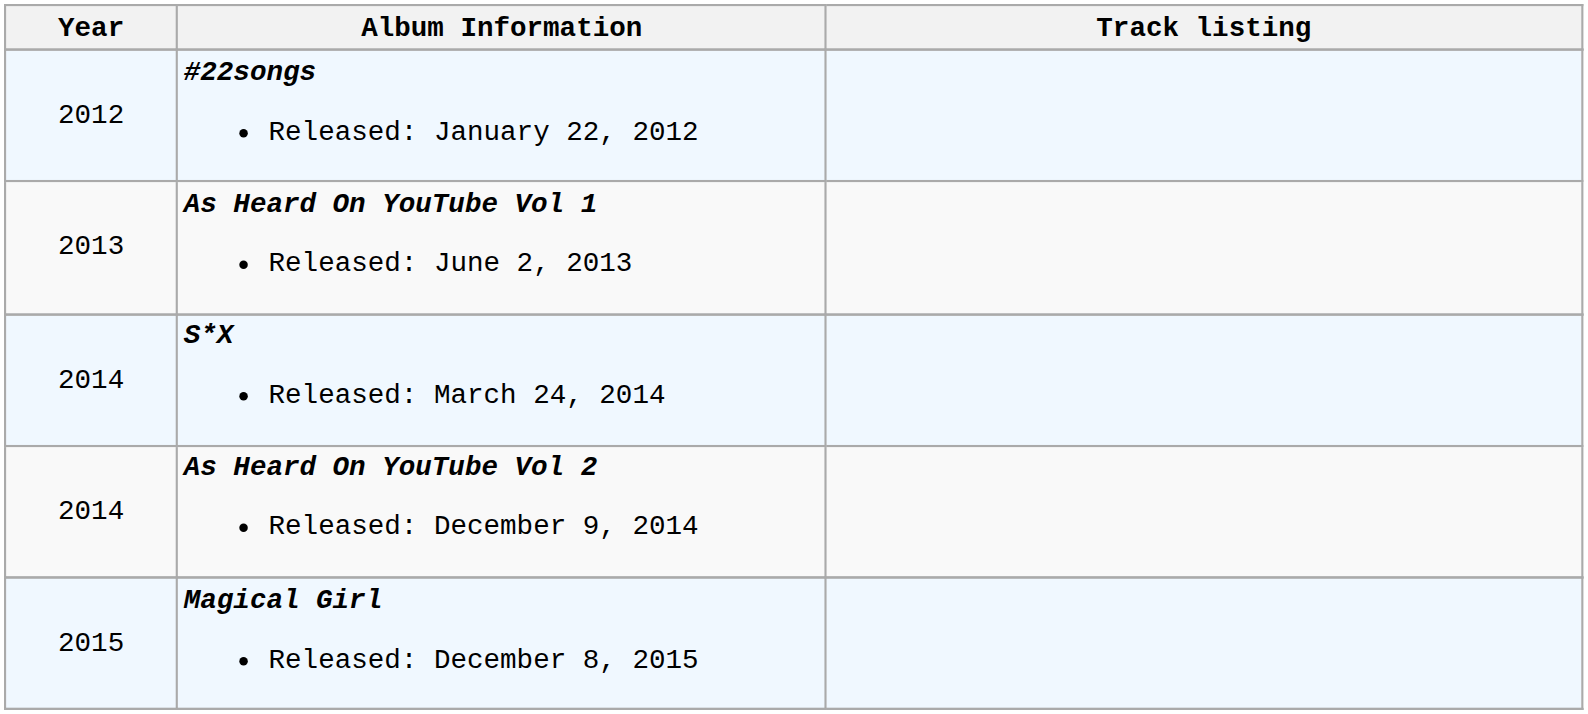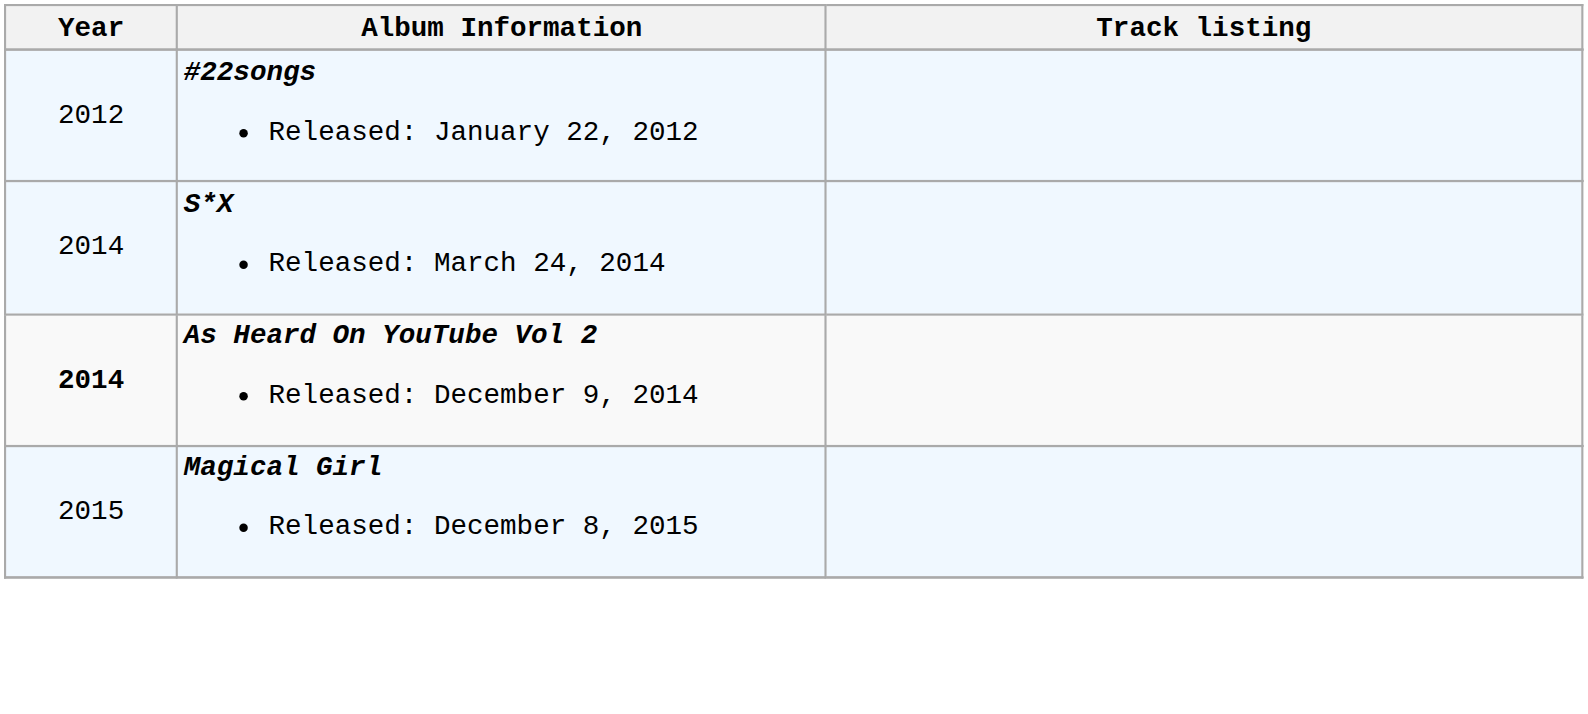 <table class="wikitable">
 <tr>
 <th width="75px">Year</th>
 <th width="300px">Album Information</th>
 <th width="350px">Track listing</th>
 </tr>
 <tr>
 </tr>
 <tr bgcolor="#F0F8FF">
 <td align="center">2012</td>
 <td><strong><em>#22songs</em></strong><br><ul><li>Released: January 22, 2012</li></ul></td>
 <td align="left" style="font-size: 85%;"><br></td>
 </tr>
 <tr>
-<td align="center">2013</td>
-<td><strong><em>As Heard On YouTube Vol 1</em></strong><br><ul><li>Released: June 2, 2013</li></ul></td>
-<td align="left" style="font-size: 85%;"><br></td>
-</tr>
-<tr>
 </tr>
 <tr bgcolor="#F0F8FF">
 <td align="center">2014</td>
 <td><strong><em>S*X</em></strong><br><ul><li>Released: March 24, 2014</li></ul></td>
 <td align="left" style="font-size: 85%;"><br></td>
 </tr>
 <tr>
-<td align="center">2014</td>
+<td align="center"><strong>2014</strong></td>
 <td><strong><em>As Heard On YouTube Vol 2</em></strong><br><ul><li>Released: December 9, 2014</li></ul></td>
 <td align="left" style="font-size: 85%;"><br></td>
 </tr>
 <tr>
 </tr>
 <tr bgcolor="#F0F8FF">
 <td align="center">2015</td>
 <td><strong><em>Magical Girl</em></strong><br><ul><li>Released: December 8, 2015</li></ul></td>
 <td align="left" style="font-size: 85%;"><br></td>
 </tr>
 <tr>
 </tr>
 </table>
